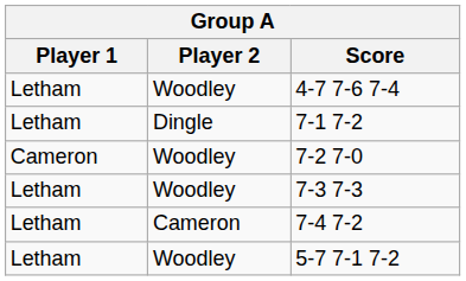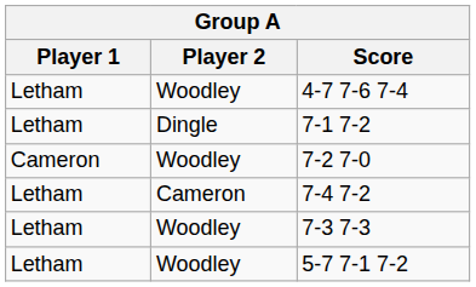 <table class="wikitable">
 <tr>
 <th colspan="3">Group A</th>
 </tr>
 <tr>
 <th width=100>Player 1</th>
 <th width=100>Player 2</th>
 <th width=120>Score</th>
 </tr>
 <tr>
 <td>Letham</td>
 <td>Woodley</td>
 <td>4-7 7-6 7-4</td>
 </tr>
 <tr>
 <td>Letham</td>
 <td>Dingle</td>
 <td>7-1 7-2</td>
 </tr>
 <tr>
 <td>Cameron</td>
 <td>Woodley</td>
 <td>7-2 7-0</td>
 </tr>
 <tr>
 <td>Letham</td>
-<td>Woodley</td>
-<td>7-3 7-3</td>
+<td>Cameron</td>
+<td>7-4 7-2</td>
 </tr>
 <tr>
 <td>Letham</td>
-<td>Cameron</td>
-<td>7-4 7-2</td>
+<td>Woodley</td>
+<td>7-3 7-3</td>
 </tr>
 <tr>
 <td>Letham</td>
 <td>Woodley</td>
 <td>5-7 7-1 7-2</td>
 </tr>
 </table>
